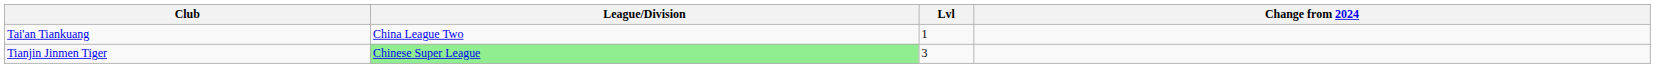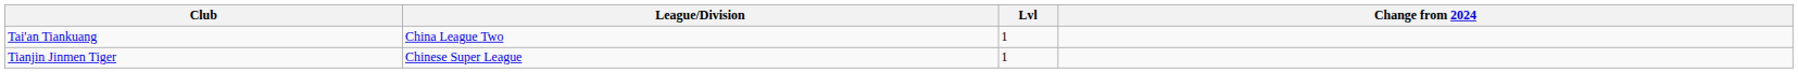 <table class="wikitable sortable" width="100%" style="font-size:90%">
 <tr>
 <th width="20%">Club</th>
 <th width="30%">League/Division</th>
 <th width="3%">Lvl</th>
 <th width="37%">Change from <a href='#'>2024</a></th>
 </tr>
 <tr>
 <td><a href='#'>Tai'an Tiankuang</a></td>
 <td><a href='#'>China League Two</a></td>
 <td>1</td>
 <td></td>
 </tr>
 <tr>
 <td><a href='#'>Tianjin Jinmen Tiger</a></td>
-<td style="background: lightgreen;"><a href='#'>Chinese Super League</a></td>
-<td>3</td>
+<td><a href='#'>Chinese Super League</a></td>
+<td>1</td>
 <td></td>
 </tr>
 </table>
